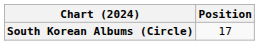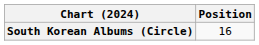 <table class="wikitable plainrowheaders" style="text-align:center">
 <tr>
 <th scope="col">Chart (2024)</th>
 <th scope="col">Position</th>
 </tr>
 <tr>
 <th scope="row">South Korean Albums (Circle)</th>
-<td>17</td>
+<td>16</td>
 </tr>
 </table>
